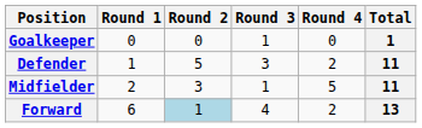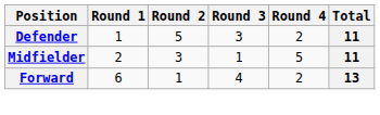 <table class="wikitable sortable" style="text-align:center">
 <tr>
 <th>Position</th>
 <th>Round 1</th>
 <th>Round 2</th>
 <th>Round 3</th>
 <th>Round 4</th>
 <th>Total</th>
-</tr>
-<tr>
-<th><a href='#'>Goalkeeper</a></th>
-<td>0</td>
-<td>0</td>
-<td>1</td>
-<td>0</td>
-<td style="background:#f2f2f2;text-align:center"><strong>1</strong></td>
 </tr>
 <tr>
 <th><a href='#'>Defender</a></th>
 <td>1</td>
 <td>5</td>
 <td>3</td>
 <td>2</td>
 <td style="background:#f2f2f2;text-align:center"><strong>11</strong></td>
 </tr>
 <tr>
 <th><a href='#'>Midfielder</a></th>
 <td>2</td>
 <td>3</td>
 <td>1</td>
 <td>5</td>
 <td style="background:#f2f2f2;text-align:center"><strong>11</strong></td>
 </tr>
 <tr>
 <th><a href='#'>Forward</a></th>
 <td>6</td>
-<td style="background: lightblue;">1</td>
+<td>1</td>
 <td>4</td>
 <td>2</td>
 <td style="background:#f2f2f2;text-align:center"><strong>13</strong></td>
 </tr>
 </table>
